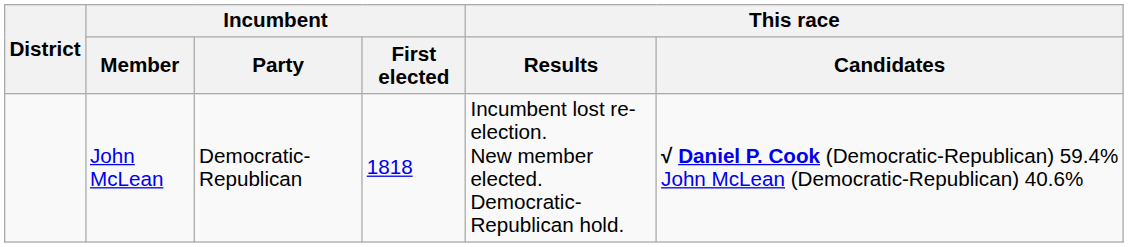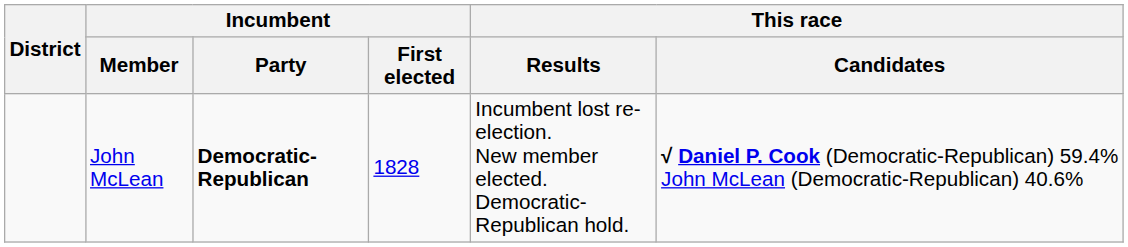 <table class=wikitable>
 <tr>
 <th rowspan=2>District</th>
 <th colspan=3>Incumbent</th>
 <th colspan=2>This race</th>
 </tr>
 <tr>
 <th>Member</th>
 <th>Party</th>
 <th>First elected</th>
 <th>Results</th>
 <th>Candidates</th>
 </tr>
 <tr>
 <td></td>
 <td><a href='#'>John McLean</a></td>
-<td>Democratic-Republican</td>
-<td><a href='#'>1818</a></td>
+<td><strong>Democratic-Republican</strong></td>
+<td><a href='#'>1828</a></td>
 <td>Incumbent lost re-election.<br>New member elected.<br>Democratic-Republican hold.</td>
 <td nowrap><strong>√ <a href='#'>Daniel P. Cook</a></strong> (Democratic-Republican) 59.4%<br><a href='#'>John McLean</a> (Democratic-Republican) 40.6%</td>
 </tr>
 </table>
